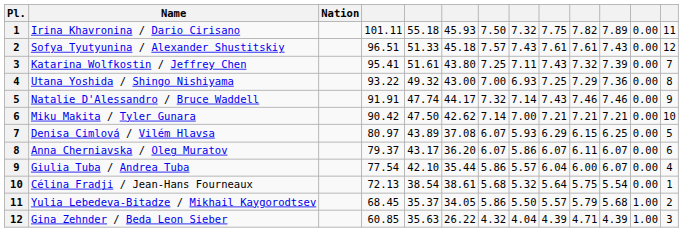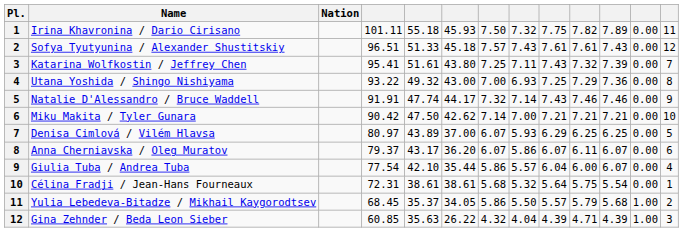 <table class="wikitable sortable" style="text-align:center">
 <tr>
 <th>Pl.</th>
 <th>Name</th>
 <th>Nation</th>
 <th></th>
 <th></th>
 <th></th>
 <th></th>
 <th></th>
 <th></th>
 <th></th>
 <th></th>
 <th></th>
 <th></th>
 </tr>
 <tr>
 <th>1</th>
 <td align="left"><a href='#'>Irina Khavronina</a> / <a href='#'>Dario Cirisano</a></td>
 <td align="left"></td>
 <td>101.11</td>
 <td>55.18</td>
 <td>45.93</td>
 <td>7.50</td>
 <td>7.32</td>
 <td>7.75</td>
 <td>7.82</td>
 <td>7.89</td>
 <td>0.00</td>
 <td>11</td>
 </tr>
 <tr>
 <th>2</th>
 <td align="left"><a href='#'>Sofya Tyutyunina</a> / <a href='#'>Alexander Shustitskiy</a></td>
 <td align="left"></td>
 <td>96.51</td>
 <td>51.33</td>
 <td>45.18</td>
 <td>7.57</td>
 <td>7.43</td>
 <td>7.61</td>
 <td>7.61</td>
 <td>7.43</td>
 <td>0.00</td>
 <td>12</td>
 </tr>
 <tr>
 <th>3</th>
 <td align="left"><a href='#'>Katarina Wolfkostin</a> / <a href='#'>Jeffrey Chen</a></td>
 <td align="left"></td>
 <td>95.41</td>
 <td>51.61</td>
 <td>43.80</td>
 <td>7.25</td>
 <td>7.11</td>
 <td>7.43</td>
 <td>7.32</td>
 <td>7.39</td>
 <td>0.00</td>
 <td>7</td>
 </tr>
 <tr>
 <th>4</th>
 <td align="left"><a href='#'>Utana Yoshida</a> / <a href='#'>Shingo Nishiyama</a></td>
 <td align="left"></td>
 <td>93.22</td>
 <td>49.32</td>
 <td>43.00</td>
 <td>7.00</td>
 <td>6.93</td>
 <td>7.25</td>
 <td>7.29</td>
 <td>7.36</td>
 <td>0.00</td>
 <td>8</td>
 </tr>
 <tr>
 <th>5</th>
 <td align="left"><a href='#'>Natalie D'Alessandro</a> / <a href='#'>Bruce Waddell</a></td>
 <td align="left"></td>
 <td>91.91</td>
 <td>47.74</td>
 <td>44.17</td>
 <td>7.32</td>
 <td>7.14</td>
 <td>7.43</td>
 <td>7.46</td>
 <td>7.46</td>
 <td>0.00</td>
 <td>9</td>
 </tr>
 <tr>
 <th>6</th>
 <td align="left"><a href='#'>Miku Makita</a> / <a href='#'>Tyler Gunara</a></td>
 <td align="left"></td>
 <td>90.42</td>
 <td>47.50</td>
 <td>42.62</td>
 <td>7.14</td>
 <td>7.00</td>
 <td>7.21</td>
 <td>7.21</td>
 <td>7.21</td>
 <td>0.00</td>
 <td>10</td>
 </tr>
 <tr>
 <th>7</th>
 <td align="left"><a href='#'>Denisa Cimlová</a> / <a href='#'>Vilém Hlavsa</a></td>
 <td align="left"></td>
 <td>80.97</td>
 <td>43.89</td>
-<td>37.08</td>
+<td>37.00</td>
 <td>6.07</td>
 <td>5.93</td>
 <td>6.29</td>
-<td>6.15</td>
+<td>6.25</td>
 <td>6.25</td>
 <td>0.00</td>
 <td>5</td>
 </tr>
 <tr>
 <th>8</th>
 <td align="left"><a href='#'>Anna Cherniavska</a> / <a href='#'>Oleg Muratov</a></td>
 <td align="left"></td>
 <td>79.37</td>
 <td>43.17</td>
 <td>36.20</td>
 <td>6.07</td>
 <td>5.86</td>
 <td>6.07</td>
 <td>6.11</td>
 <td>6.07</td>
 <td>0.00</td>
 <td>6</td>
 </tr>
 <tr>
 <th>9</th>
 <td align="left"><a href='#'>Giulia Tuba</a> / <a href='#'>Andrea Tuba</a></td>
 <td align="left"></td>
 <td>77.54</td>
 <td>42.10</td>
 <td>35.44</td>
 <td>5.86</td>
 <td>5.57</td>
 <td>6.04</td>
 <td>6.00</td>
 <td>6.07</td>
 <td>0.00</td>
 <td>4</td>
 </tr>
 <tr>
 <th>10</th>
 <td align="left"><a href='#'>Célina Fradji</a> / Jean-Hans Fourneaux</td>
 <td align="left"></td>
-<td>72.13</td>
-<td>38.54</td>
+<td>72.31</td>
+<td>38.61</td>
 <td>38.61</td>
 <td>5.68</td>
 <td>5.32</td>
 <td>5.64</td>
 <td>5.75</td>
 <td>5.54</td>
 <td>0.00</td>
 <td>1</td>
 </tr>
 <tr>
 <th>11</th>
 <td align="left"><a href='#'>Yulia Lebedeva-Bitadze</a> / <a href='#'>Mikhail Kaygorodtsev</a></td>
 <td align="left"></td>
 <td>68.45</td>
 <td>35.37</td>
 <td>34.05</td>
 <td>5.86</td>
 <td>5.50</td>
 <td>5.57</td>
 <td>5.79</td>
 <td>5.68</td>
 <td>1.00</td>
 <td>2</td>
 </tr>
 <tr>
 <th>12</th>
 <td align="left"><a href='#'>Gina Zehnder</a> / <a href='#'>Beda Leon Sieber</a></td>
 <td align="left"></td>
 <td>60.85</td>
 <td>35.63</td>
 <td>26.22</td>
 <td>4.32</td>
 <td>4.04</td>
 <td>4.39</td>
 <td>4.71</td>
 <td>4.39</td>
 <td>1.00</td>
 <td>3</td>
 </tr>
 </table>
